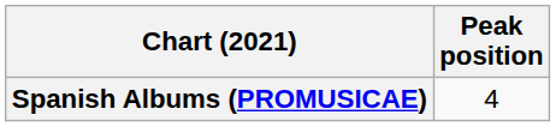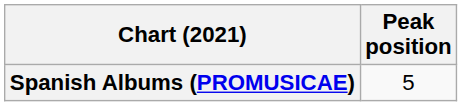 <table class="wikitable plainrowheaders" style="text-align:center">
 <tr>
 <th scope="col">Chart (2021)</th>
 <th scope="col">Peak<br>position</th>
 </tr>
 <tr>
 <th scope="row">Spanish Albums (<a href='#'>PROMUSICAE</a>)</th>
-<td>4</td>
+<td>5</td>
 </tr>
 </table>
